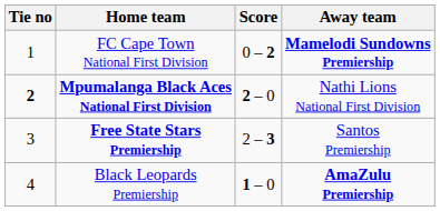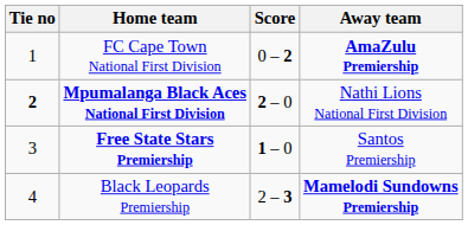 <table class="wikitable" style="text-align: center">
 <tr>
 <th>Tie no</th>
 <th>Home team</th>
 <th>Score</th>
 <th>Away team</th>
 </tr>
 <tr>
 <td>1</td>
 <td><a href='#'>FC Cape Town</a> <br> <small><a href='#'>National First Division</a></small></td>
 <td>0 – <strong>2</strong></td>
-<td><strong><a href='#'>Mamelodi Sundowns</a></strong> <br><strong><small><a href='#'>Premiership</a></small></strong></td>
+<td><strong><a href='#'>AmaZulu</a></strong> <br> <strong><small><a href='#'>Premiership</a></small></strong></td>
 </tr>
 <tr>
 <td><strong>2</strong></td>
 <td><strong><a href='#'>Mpumalanga Black Aces</a></strong> <br> <strong><small><a href='#'>National First Division</a></small> </strong></td>
 <td><strong>2</strong> – 0</td>
 <td><a href='#'>Nathi Lions</a> <br> <small><a href='#'>National First Division</a></small></td>
 </tr>
 <tr>
 <td>3</td>
 <td><strong><a href='#'>Free State Stars</a></strong> <br> <strong><small><a href='#'>Premiership</a></small></strong></td>
-<td>2 – <strong>3</strong></td>
+<td><strong>1</strong> – 0</td>
 <td><a href='#'>Santos</a> <br> <small><a href='#'>Premiership</a></small></td>
 </tr>
 <tr>
 <td>4</td>
 <td><a href='#'>Black Leopards</a> <br> <small><a href='#'>Premiership</a></small></td>
-<td><strong>1</strong> – 0</td>
-<td><strong><a href='#'>AmaZulu</a></strong> <br> <strong><small><a href='#'>Premiership</a></small></strong></td>
+<td>2 – <strong>3</strong></td>
+<td><strong><a href='#'>Mamelodi Sundowns</a></strong> <br><strong><small><a href='#'>Premiership</a></small></strong></td>
 </tr>
 </table>
